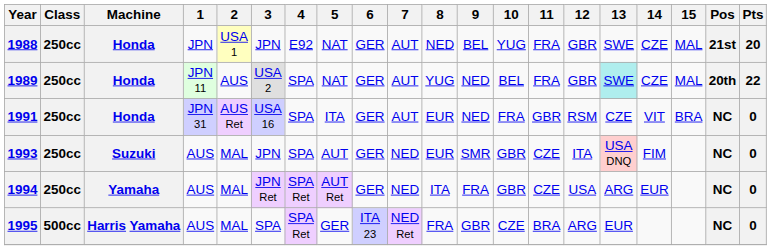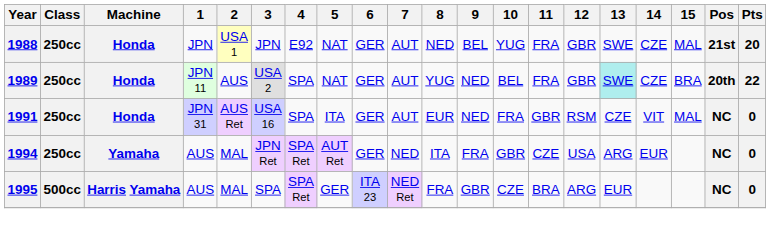 <table class="wikitable" style="text-align:center">
 <tr>
 <th>Year</th>
 <th>Class</th>
 <th>Machine</th>
 <th>1</th>
 <th>2</th>
 <th>3</th>
 <th>4</th>
 <th>5</th>
 <th>6</th>
 <th>7</th>
 <th>8</th>
 <th>9</th>
 <th>10</th>
 <th>11</th>
 <th>12</th>
 <th>13</th>
 <th>14</th>
 <th>15</th>
 <th>Pos</th>
 <th>Pts</th>
 </tr>
 <tr>
 <th><a href='#'>1988</a></th>
 <th>250cc</th>
 <th><a href='#'>Honda</a></th>
 <td><a href='#'>JPN</a></td>
 <td style="background:#FFFFBF;"><a href='#'>USA</a><br><small>1</small></td>
 <td><a href='#'>JPN</a></td>
 <td><a href='#'>E92</a></td>
 <td><a href='#'>NAT</a></td>
 <td><a href='#'>GER</a></td>
 <td><a href='#'>AUT</a></td>
 <td><a href='#'>NED</a></td>
 <td><a href='#'>BEL</a></td>
 <td><a href='#'>YUG</a></td>
 <td><a href='#'>FRA</a></td>
 <td><a href='#'>GBR</a></td>
 <td><a href='#'>SWE</a></td>
 <td><a href='#'>CZE</a></td>
 <td><a href='#'>MAL</a></td>
 <th>21st</th>
 <th>20</th>
 </tr>
 <tr>
 <th><a href='#'>1989</a></th>
 <th>250cc</th>
 <th><a href='#'>Honda</a></th>
 <td style="background:#dfffdf;"><a href='#'>JPN</a><br><small>11</small></td>
 <td><a href='#'>AUS</a></td>
 <td style="background:#DFDFDF;"><a href='#'>USA</a><br><small>2</small></td>
 <td><a href='#'>SPA</a></td>
 <td><a href='#'>NAT</a></td>
 <td><a href='#'>GER</a></td>
 <td><a href='#'>AUT</a></td>
 <td><a href='#'>YUG</a></td>
 <td><a href='#'>NED</a></td>
 <td><a href='#'>BEL</a></td>
 <td><a href='#'>FRA</a></td>
 <td><a href='#'>GBR</a></td>
 <td style="background: paleturquoise;"><a href='#'>SWE</a></td>
 <td><a href='#'>CZE</a></td>
-<td><a href='#'>MAL</a></td>
+<td><a href='#'>BRA</a></td>
 <th>20th</th>
 <th>22</th>
 </tr>
 <tr>
 <th><a href='#'>1991</a></th>
 <th>250cc</th>
 <th><a href='#'>Honda</a></th>
 <td style="background:#CFCFFF;"><a href='#'>JPN</a><br><small>31</small></td>
 <td style="background:#EFCFFF;"><a href='#'>AUS</a><br><small>Ret</small></td>
 <td style="background:#CFCFFF;"><a href='#'>USA</a><br><small>16</small></td>
 <td><a href='#'>SPA</a></td>
 <td><a href='#'>ITA</a></td>
 <td><a href='#'>GER</a></td>
 <td><a href='#'>AUT</a></td>
 <td><a href='#'>EUR</a></td>
 <td><a href='#'>NED</a></td>
 <td><a href='#'>FRA</a></td>
 <td><a href='#'>GBR</a></td>
 <td><a href='#'>RSM</a></td>
 <td><a href='#'>CZE</a></td>
 <td><a href='#'>VIT</a></td>
-<td><a href='#'>BRA</a></td>
-<th>NC</th>
-<th>0</th>
-</tr>
-<tr>
-<th><a href='#'>1993</a></th>
-<th>250cc</th>
-<th><a href='#'>Suzuki</a></th>
-<td><a href='#'>AUS</a></td>
 <td><a href='#'>MAL</a></td>
-<td><a href='#'>JPN</a></td>
-<td><a href='#'>SPA</a></td>
-<td><a href='#'>AUT</a></td>
-<td><a href='#'>GER</a></td>
-<td><a href='#'>NED</a></td>
-<td><a href='#'>EUR</a></td>
-<td><a href='#'>SMR</a></td>
-<td><a href='#'>GBR</a></td>
-<td><a href='#'>CZE</a></td>
-<td><a href='#'>ITA</a></td>
-<td style="background:#FFCFCF;"><a href='#'>USA</a><br><small>DNQ</small></td>
-<td><a href='#'>FIM</a></td>
-<td></td>
 <th>NC</th>
 <th>0</th>
 </tr>
 <tr>
 <th><a href='#'>1994</a></th>
 <th>250cc</th>
 <th><a href='#'>Yamaha</a></th>
 <td><a href='#'>AUS</a></td>
 <td><a href='#'>MAL</a></td>
 <td style="background:#EFCFFF;"><a href='#'>JPN</a><br><small>Ret</small></td>
 <td style="background:#EFCFFF;"><a href='#'>SPA</a><br><small>Ret</small></td>
 <td style="background:#EFCFFF;"><a href='#'>AUT</a><br><small>Ret</small></td>
 <td><a href='#'>GER</a></td>
 <td><a href='#'>NED</a></td>
 <td><a href='#'>ITA</a></td>
 <td><a href='#'>FRA</a></td>
 <td><a href='#'>GBR</a></td>
 <td><a href='#'>CZE</a></td>
 <td><a href='#'>USA</a></td>
 <td><a href='#'>ARG</a></td>
 <td><a href='#'>EUR</a></td>
 <td></td>
 <th>NC</th>
 <th>0</th>
 </tr>
 <tr>
 <th><a href='#'>1995</a></th>
 <th>500cc</th>
 <th><a href='#'>Harris</a> <a href='#'>Yamaha</a></th>
 <td><a href='#'>AUS</a></td>
 <td><a href='#'>MAL</a></td>
 <td><a href='#'>SPA</a></td>
 <td style="background:#EFCFFF;"><a href='#'>SPA</a><br><small>Ret</small></td>
 <td><a href='#'>GER</a></td>
 <td style="background:#CFCFFF;"><a href='#'>ITA</a><br><small>23</small></td>
 <td style="background:#EFCFFF;"><a href='#'>NED</a><br><small>Ret</small></td>
 <td><a href='#'>FRA</a></td>
 <td><a href='#'>GBR</a></td>
 <td><a href='#'>CZE</a></td>
 <td><a href='#'>BRA</a></td>
 <td><a href='#'>ARG</a></td>
 <td><a href='#'>EUR</a></td>
 <td></td>
 <td></td>
 <th>NC</th>
 <th>0</th>
 </tr>
 <tr>
 </tr>
 </table>
